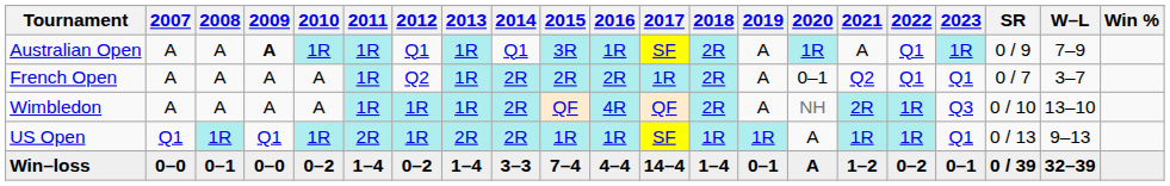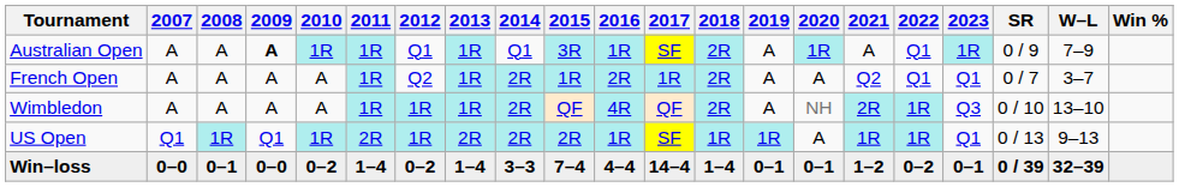 <table class="wikitable nowrap" style=text-align:center;font-size:90%>
 <tr>
 <th>Tournament</th>
 <th><a href='#'>2007</a></th>
 <th><a href='#'>2008</a></th>
 <th><a href='#'>2009</a></th>
 <th><a href='#'>2010</a></th>
 <th><a href='#'>2011</a></th>
 <th><a href='#'>2012</a></th>
 <th><a href='#'>2013</a></th>
 <th><a href='#'>2014</a></th>
 <th><a href='#'>2015</a></th>
 <th><a href='#'>2016</a></th>
 <th><a href='#'>2017</a></th>
 <th><a href='#'>2018</a></th>
 <th><a href='#'>2019</a></th>
 <th><a href='#'>2020</a></th>
 <th><a href='#'>2021</a></th>
 <th><a href='#'>2022</a></th>
 <th><a href='#'>2023</a></th>
 <th>SR</th>
 <th>W–L</th>
 <th>Win %</th>
 </tr>
 <tr>
 <td align=left><a href='#'>Australian Open</a></td>
 <td>A</td>
 <td>A</td>
 <td><strong>A</strong></td>
 <td style=background:#afeeee><a href='#'>1R</a></td>
 <td style=background:#afeeee><a href='#'>1R</a></td>
 <td><a href='#'>Q1</a></td>
 <td style=background:#afeeee><a href='#'>1R</a></td>
 <td><a href='#'>Q1</a></td>
 <td style=background:#afeeee><a href='#'>3R</a></td>
 <td style=background:#afeeee><a href='#'>1R</a></td>
 <td bgcolor=yellow><a href='#'>SF</a></td>
 <td style=background:#afeeee><a href='#'>2R</a></td>
 <td>A</td>
 <td style=background:#afeeee><a href='#'>1R</a></td>
 <td>A</td>
 <td><a href='#'>Q1</a></td>
 <td style=background:#afeeee><a href='#'>1R</a></td>
 <td>0 / 9</td>
 <td>7–9</td>
 <td></td>
 </tr>
 <tr>
 <td align=left><a href='#'>French Open</a></td>
 <td>A</td>
 <td>A</td>
 <td>A</td>
 <td>A</td>
 <td style=background:#afeeee><a href='#'>1R</a></td>
 <td><a href='#'>Q2</a></td>
 <td style=background:#afeeee><a href='#'>1R</a></td>
 <td style=background:#afeeee><a href='#'>2R</a></td>
-<td style=background:#afeeee><a href='#'>2R</a></td>
+<td style=background:#afeeee><a href='#'>1R</a></td>
 <td style=background:#afeeee><a href='#'>2R</a></td>
 <td style=background:#afeeee><a href='#'>1R</a></td>
 <td style=background:#afeeee><a href='#'>2R</a></td>
 <td>A</td>
-<td>0–1</td>
+<td>A</td>
 <td><a href='#'>Q2</a></td>
 <td><a href='#'>Q1</a></td>
 <td><a href='#'>Q1</a></td>
 <td>0 / 7</td>
 <td>3–7</td>
 <td></td>
 </tr>
 <tr>
 <td align=left><a href='#'>Wimbledon</a></td>
 <td>A</td>
 <td>A</td>
 <td>A</td>
 <td>A</td>
 <td style=background:#afeeee><a href='#'>1R</a></td>
 <td style=background:#afeeee><a href='#'>1R</a></td>
 <td style=background:#afeeee><a href='#'>1R</a></td>
 <td style=background:#afeeee><a href='#'>2R</a></td>
 <td bgcolor=#ffebcd><a href='#'>QF</a></td>
 <td style=background:#afeeee><a href='#'>4R</a></td>
 <td bgcolor=#ffebcd><a href='#'>QF</a></td>
 <td style=background:#afeeee><a href='#'>2R</a></td>
 <td>A</td>
 <td style=color:#767676>NH</td>
 <td style=background:#afeeee><a href='#'>2R</a></td>
 <td bgcolor=afeeee><a href='#'>1R</a></td>
 <td><a href='#'>Q3</a></td>
 <td>0 / 10</td>
 <td>13–10</td>
 <td></td>
 </tr>
 <tr>
 <td align=left><a href='#'>US Open</a></td>
 <td><a href='#'>Q1</a></td>
 <td style=background:#afeeee><a href='#'>1R</a></td>
 <td><a href='#'>Q1</a></td>
 <td style=background:#afeeee><a href='#'>1R</a></td>
 <td style=background:#afeeee><a href='#'>2R</a></td>
 <td style=background:#afeeee><a href='#'>1R</a></td>
 <td style=background:#afeeee><a href='#'>2R</a></td>
 <td style=background:#afeeee><a href='#'>2R</a></td>
-<td style=background:#afeeee><a href='#'>1R</a></td>
+<td style=background:#afeeee><a href='#'>2R</a></td>
 <td style=background:#afeeee><a href='#'>1R</a></td>
 <td bgcolor=yellow><a href='#'>SF</a></td>
 <td style=background:#afeeee><a href='#'>1R</a></td>
 <td style=background:#afeeee><a href='#'>1R</a></td>
 <td>A</td>
 <td style=background:#afeeee><a href='#'>1R</a></td>
 <td bgcolor=afeeee><a href='#'>1R</a></td>
 <td><a href='#'>Q1</a></td>
 <td>0 / 13</td>
 <td>9–13</td>
 <td></td>
 </tr>
 <tr style=font-weight:bold;background:#efefef>
 <td style=text-align:left>Win–loss</td>
 <td>0–0</td>
 <td>0–1</td>
 <td>0–0</td>
 <td>0–2</td>
 <td>1–4</td>
 <td>0–2</td>
 <td>1–4</td>
 <td>3–3</td>
 <td>7–4</td>
 <td>4–4</td>
 <td>14–4</td>
 <td>1–4</td>
 <td>0–1</td>
-<td>A</td>
+<td>0–1</td>
 <td>1–2</td>
 <td>0–2</td>
 <td>0–1</td>
 <td>0 / 39</td>
 <td>32–39</td>
 <td></td>
 </tr>
 </table>
